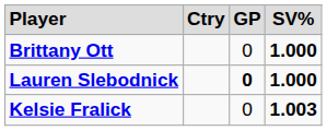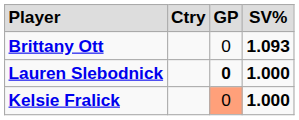 <table class="wikitable">
 <tr align="center" style="font-weight:bold; background-color:#dddddd;" |>
 <td align="left">Player</td>
 <td>Ctry</td>
 <td>GP</td>
 <td>SV%</td>
 </tr>
 <tr align="center">
 <td align="left"><strong><a href='#'>Brittany Ott</a></strong></td>
 <td></td>
 <td>0</td>
-<td><strong>1.000</strong></td>
+<td><strong>1.093</strong></td>
 </tr>
 <tr align="center">
 <td align="left"><strong><a href='#'>Lauren Slebodnick</a></strong></td>
 <td></td>
 <td><strong>0</strong></td>
 <td><strong>1.000</strong></td>
 </tr>
 <tr align="center">
 <td align="left"><strong><a href='#'>Kelsie Fralick</a></strong></td>
 <td></td>
-<td>0</td>
-<td><strong>1.003</strong></td>
+<td style="background: lightsalmon;">0</td>
+<td><strong>1.000</strong></td>
 </tr>
 </table>
